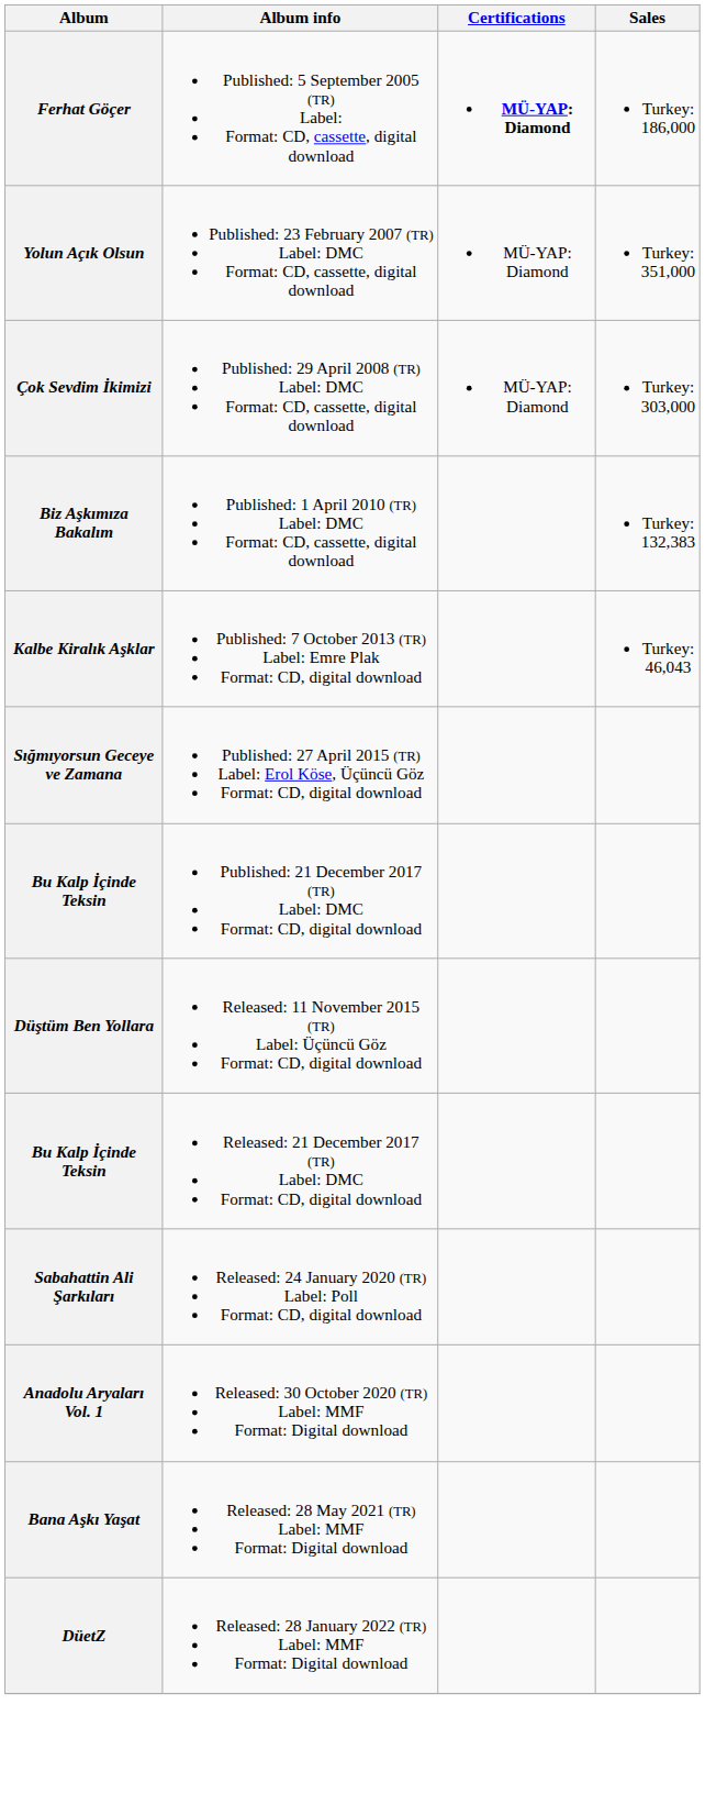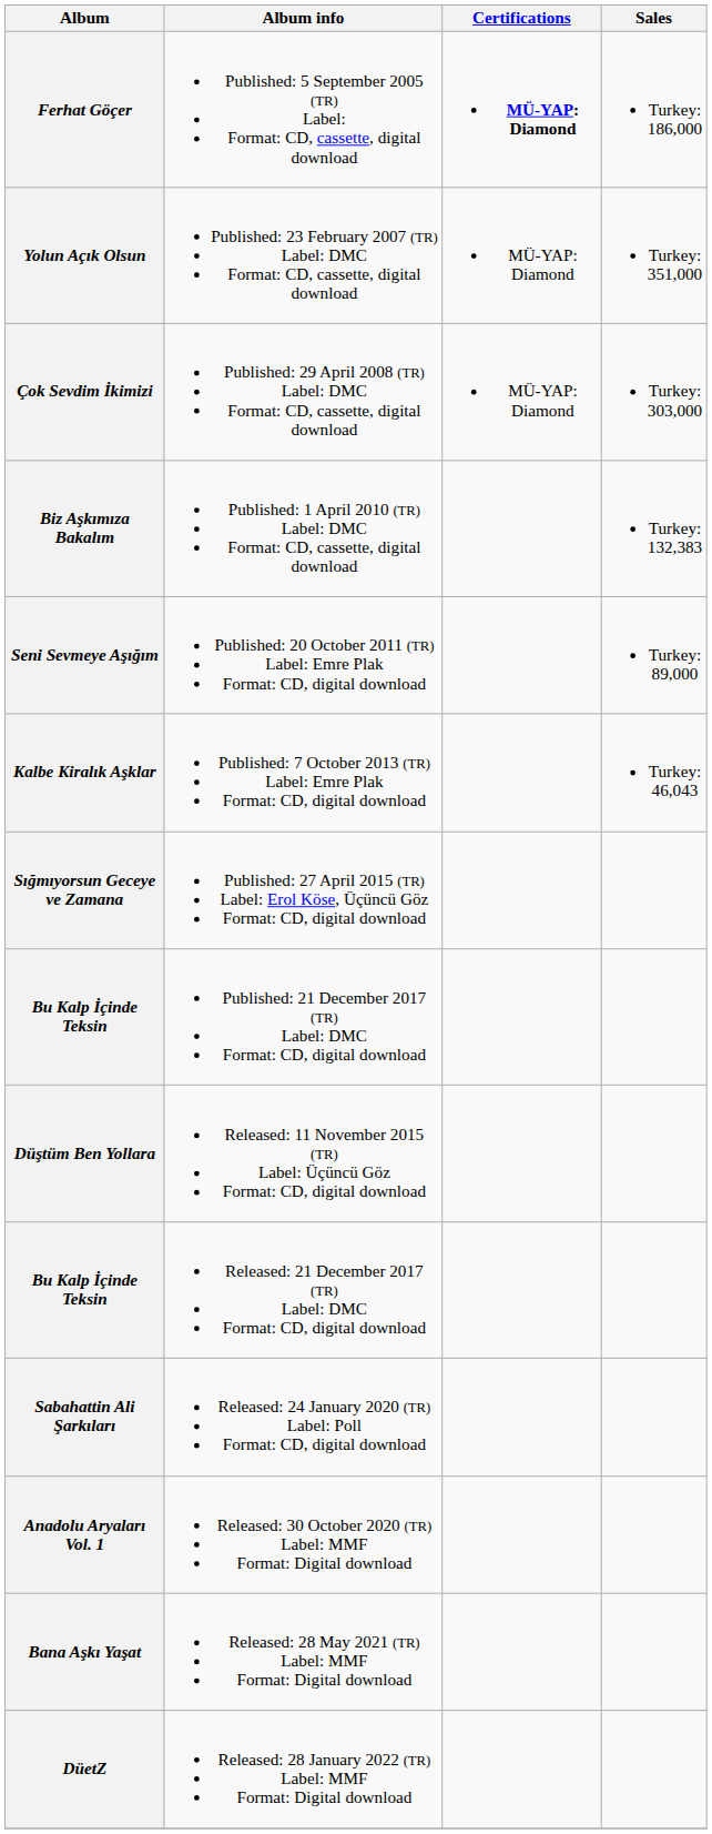 <table class="wikitable plainrowheaders" style="text-align:center;" border="1">
 <tr>
 <th scope="col" style="width:9em;">Album</th>
 <th scope="col" style="width:16em;">Album info</th>
 <th scope="col" style="width:9em;"><a href='#'>Certifications</a></th>
 <th scope="col" style="width:5em;">Sales</th>
 </tr>
 <tr>
 <th scope="row"><em>Ferhat Göçer</em></th>
 <td><br><ul><li>Published: 5 September 2005 <small>(TR)</small></li><li>Label: </li><li>Format: CD, <a href='#'>cassette</a>, digital download</li></ul></td>
 <td><strong><br><ul><li><a href='#'>MÜ-YAP</a>: Diamond</li></ul></strong></td>
 <td><br><ul><li>Turkey: 186,000</li></ul></td>
 </tr>
 <tr>
 <th scope="row"><em>Yolun Açık Olsun</em></th>
 <td><br><ul><li>Published: 23 February 2007 <small>(TR)</small></li><li>Label: DMC</li><li>Format: CD, cassette, digital download</li></ul></td>
 <td><br><ul><li>MÜ-YAP: Diamond</li></ul></td>
 <td><br><ul><li>Turkey: 351,000</li></ul></td>
 </tr>
 <tr>
 <th scope="row"><em>Çok Sevdim İkimizi</em></th>
 <td><br><ul><li>Published: 29 April 2008 <small>(TR)</small></li><li>Label: DMC</li><li>Format: CD, cassette, digital download</li></ul></td>
 <td><br><ul><li>MÜ-YAP: Diamond</li></ul></td>
 <td><br><ul><li>Turkey: 303,000</li></ul></td>
 </tr>
 <tr>
 <th scope="row"><em>Biz Aşkımıza Bakalım</em></th>
 <td><br><ul><li>Published: 1 April 2010 <small>(TR)</small></li><li>Label: DMC</li><li>Format: CD, cassette, digital download</li></ul></td>
 <td></td>
 <td><br><ul><li>Turkey: 132,383</li></ul></td>
+</tr>
+<tr>
+<th scope="row"><em>Seni Sevmeye Aşığım</em></th>
+<td><br><ul><li>Published: 20 October 2011 <small>(TR)</small></li><li>Label: Emre Plak</li><li>Format: CD, digital download</li></ul></td>
+<td></td>
+<td><br><ul><li>Turkey: 89,000</li></ul></td>
 </tr>
 <tr>
 <th scope="row"><em>Kalbe Kiralık Aşklar</em></th>
 <td><br><ul><li>Published: 7 October 2013 <small>(TR)</small></li><li>Label: Emre Plak</li><li>Format: CD, digital download</li></ul></td>
 <td></td>
 <td><br><ul><li>Turkey: 46,043</li></ul></td>
 </tr>
 <tr>
 <th scope="row"><em>Sığmıyorsun Geceye ve Zamana</em></th>
 <td><br><ul><li>Published: 27 April 2015 <small>(TR)</small></li><li>Label: <a href='#'>Erol Köse</a>, Üçüncü Göz</li><li>Format: CD, digital download</li></ul></td>
 <td></td>
 <td></td>
 </tr>
 <tr>
 <th scope="row"><em>Bu Kalp İçinde Teksin</em></th>
 <td><br><ul><li>Published: 21 December 2017 <small>(TR)</small></li><li>Label: DMC</li><li>Format: CD, digital download</li></ul></td>
 <td></td>
 <td></td>
 </tr>
 <tr>
 <th scope="row"><em>Düştüm Ben Yollara</em></th>
 <td><br><ul><li>Released: 11 November 2015 <small>(TR)</small></li><li>Label: Üçüncü Göz</li><li>Format: CD, digital download</li></ul></td>
 <td></td>
 <td></td>
 </tr>
 <tr>
 <th scope="row"><em>Bu Kalp İçinde Teksin</em></th>
 <td><br><ul><li>Released: 21 December 2017 <small>(TR)</small></li><li>Label: DMC</li><li>Format: CD, digital download</li></ul></td>
 <td></td>
 <td></td>
 </tr>
 <tr>
 <th scope="row"><em>Sabahattin Ali Şarkıları</em></th>
 <td><br><ul><li>Released: 24 January 2020 <small>(TR)</small></li><li>Label: Poll</li><li>Format: CD, digital download</li></ul></td>
 <td></td>
 <td></td>
 </tr>
 <tr>
 <th scope="row"><em>Anadolu Aryaları Vol. 1</em></th>
 <td><br><ul><li>Released: 30 October 2020 <small>(TR)</small></li><li>Label: MMF</li><li>Format: Digital download</li></ul></td>
 <td></td>
 <td></td>
 </tr>
 <tr>
 <th scope="row"><em>Bana Aşkı Yaşat</em></th>
 <td><br><ul><li>Released: 28 May 2021 <small>(TR)</small></li><li>Label: MMF</li><li>Format: Digital download</li></ul></td>
 <td></td>
 <td></td>
 </tr>
 <tr>
 <th scope="row"><em>DüetZ</em></th>
 <td><br><ul><li>Released: 28 January 2022 <small>(TR)</small></li><li>Label: MMF</li><li>Format: Digital download</li></ul></td>
 <td></td>
 <td></td>
 </tr>
 <tr>
 </tr>
 </table>
